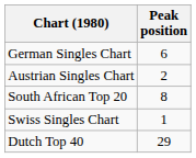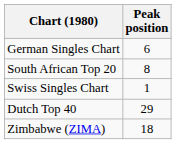 <table class="wikitable sortable">
 <tr>
 <th>Chart (1980)</th>
 <th>Peak<br>position</th>
 </tr>
 <tr>
 <td align="left">German Singles Chart</td>
 <td align="center">6</td>
-</tr>
-<tr>
-<td align="left">Austrian Singles Chart</td>
-<td align="center">2</td>
 </tr>
 <tr>
 <td align="left">South African Top 20</td>
 <td align="center">8</td>
 </tr>
 <tr>
 <td align="left">Swiss Singles Chart</td>
 <td align="center">1</td>
 </tr>
 <tr>
 <td align="left">Dutch Top 40</td>
 <td align="center">29</td>
 </tr>
+<tr>
+<td align="left">Zimbabwe (<a href='#'>ZIMA</a>)</td>
+<td style="text-align:center;">18</td>
+</tr>
 </table>
